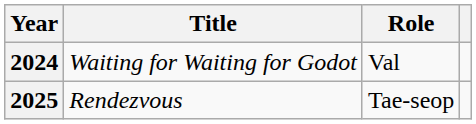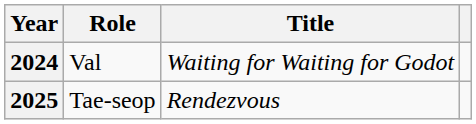 <table class="wikitable sortable plainrowheaders">
 <tr>
 <th scope="col">Year</th>
+<th scope="col">Role</th>
 <th scope="col">Title</th>
-<th scope="col">Role</th>
 <th scope="col" class="unsortable"></th>
 </tr>
 <tr>
 <th scope="row">2024</th>
+<td>Val</td>
 <td><em>Waiting for Waiting for Godot</em></td>
-<td>Val</td>
 <td style="text-align:center"></td>
 </tr>
 <tr>
 <th scope="row">2025</th>
+<td>Tae-seop</td>
 <td><em>Rendezvous</em></td>
-<td>Tae-seop</td>
 <td style="text-align:center"></td>
 </tr>
 </table>
